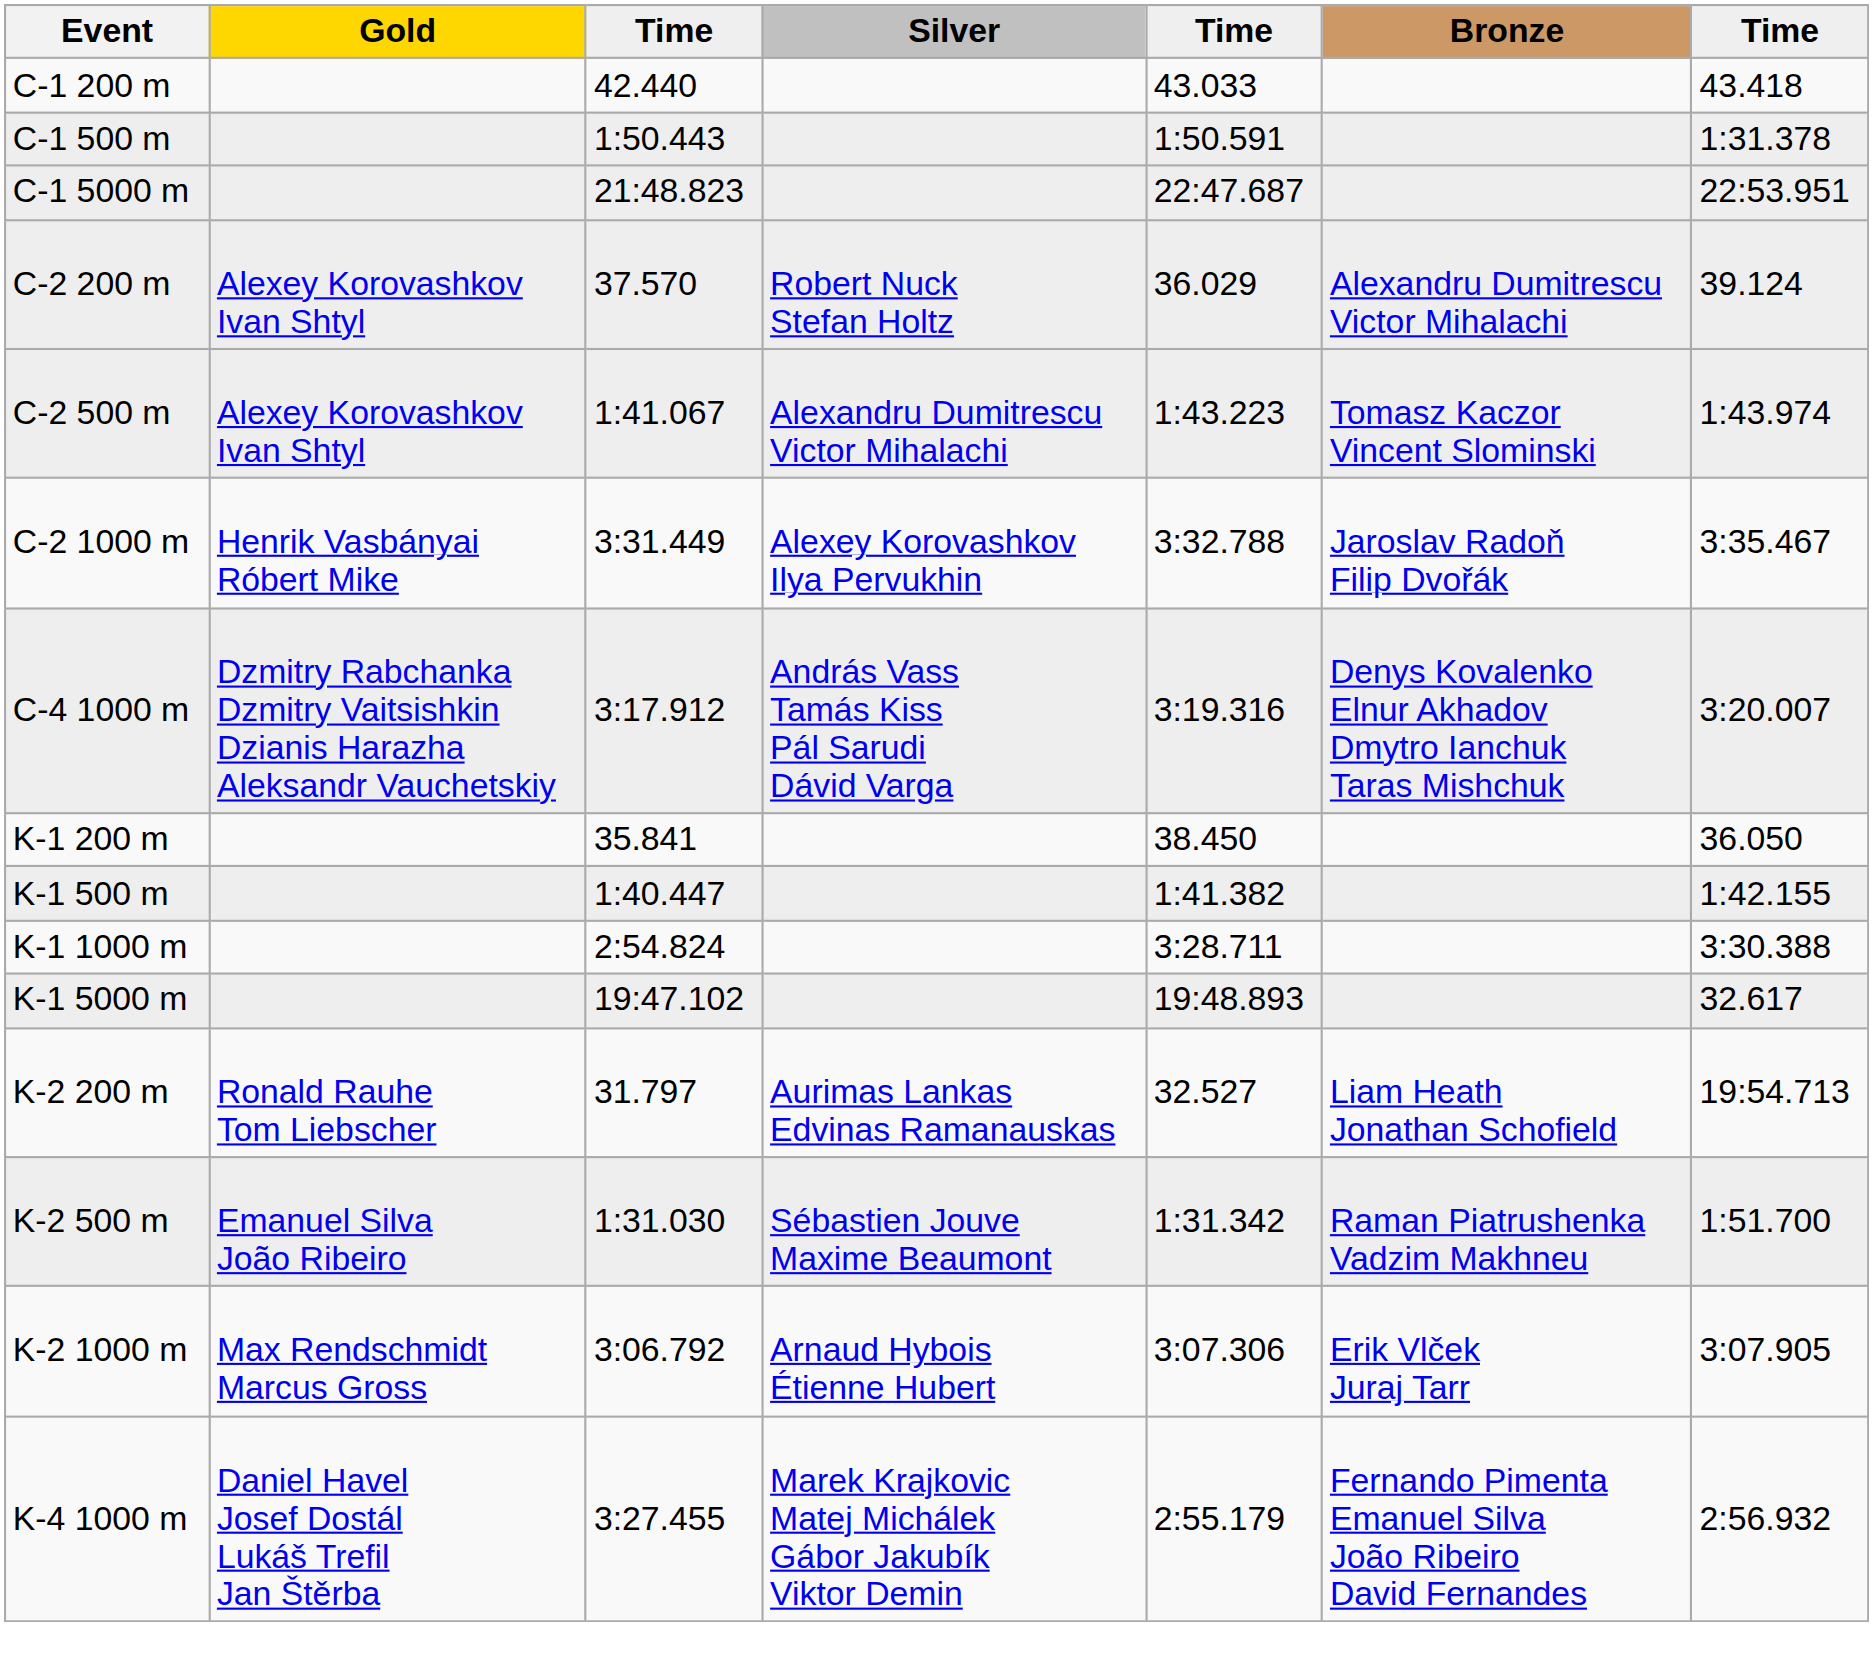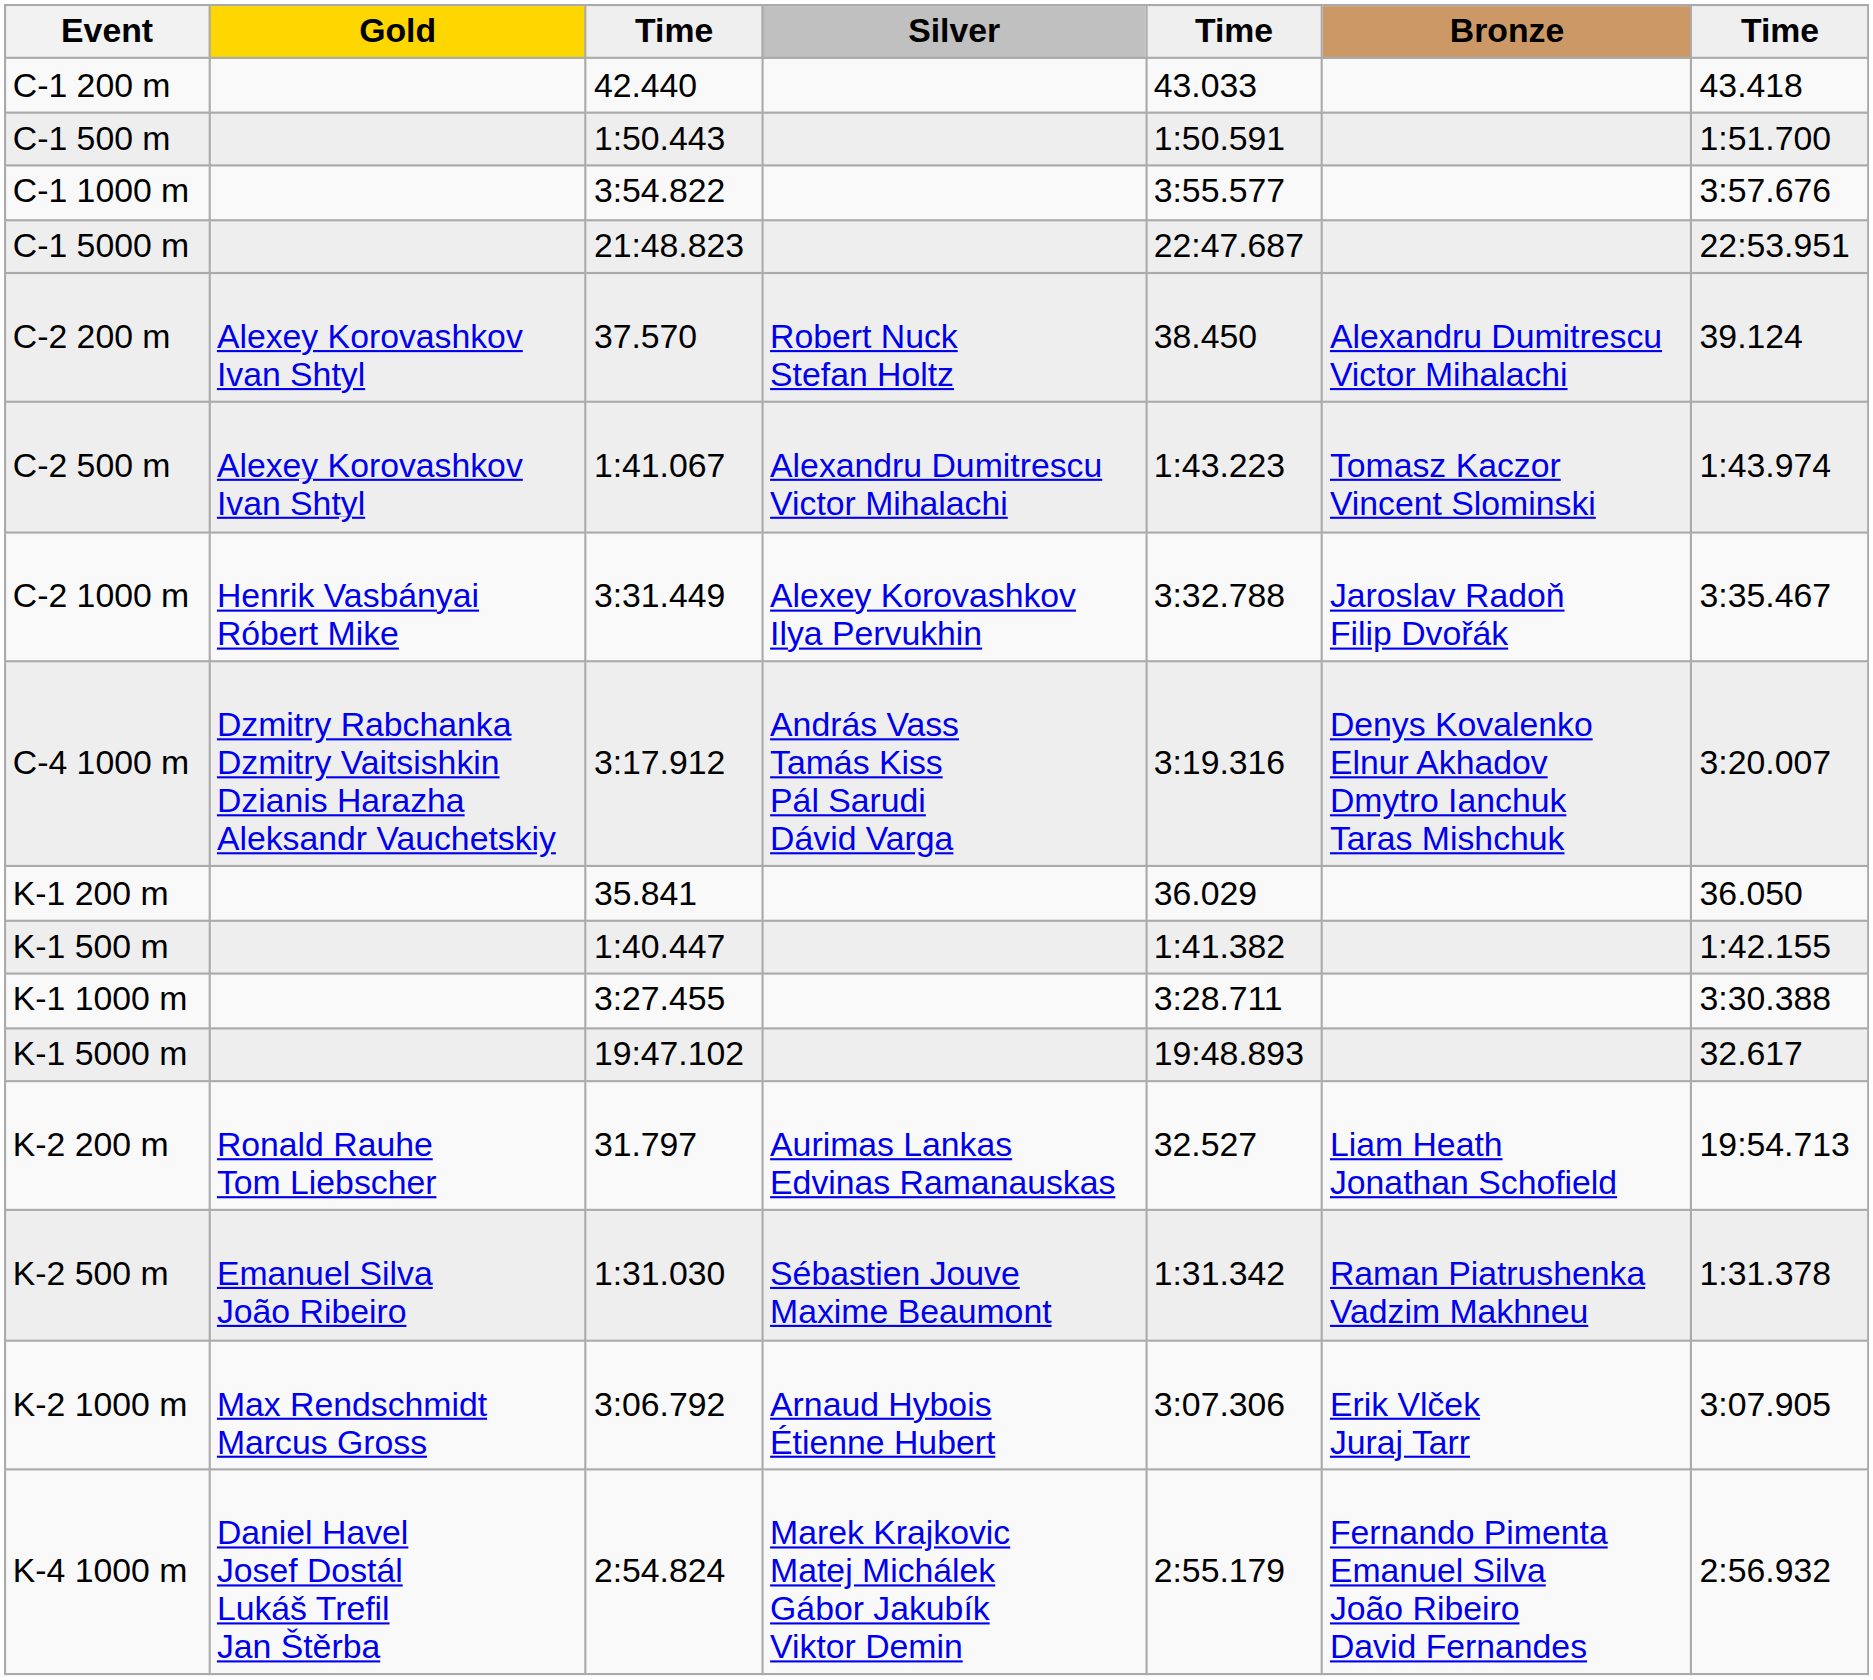 <table class="wikitable" width=100%>
 <tr>
 <th>Event</th>
 <td align=center bgcolor="gold"><strong>Gold</strong></td>
 <td align=center bgcolor="EFEFEF"><strong>Time</strong></td>
 <td align=center bgcolor="silver"><strong>Silver</strong></td>
 <td align=center bgcolor="EFEFEF"><strong>Time</strong></td>
 <td align=center bgcolor="CC9966"><strong>Bronze</strong></td>
 <td align=center bgcolor="EFEFEF"><strong>Time</strong></td>
 </tr>
 <tr>
 <td>C-1 200 m </td>
 <td></td>
 <td>42.440</td>
 <td></td>
 <td>43.033</td>
 <td></td>
 <td>43.418</td>
 </tr>
 <tr style="background:#eee; width:100%;">
 <td>C-1 500 m</td>
 <td></td>
 <td>1:50.443</td>
 <td></td>
 <td>1:50.591</td>
 <td></td>
-<td>1:31.378</td>
+<td>1:51.700</td>
+</tr>
+<tr>
+<td>C-1 1000 m </td>
+<td></td>
+<td>3:54.822</td>
+<td></td>
+<td>3:55.577</td>
+<td></td>
+<td>3:57.676</td>
 </tr>
 <tr style="background:#eee; width:100%;">
 <td>C-1 5000 m</td>
 <td></td>
 <td>21:48.823</td>
 <td></td>
 <td>22:47.687</td>
 <td></td>
 <td>22:53.951</td>
 </tr>
 <tr style="background:#eee; width:100%;">
 <td>C-2 200 m</td>
 <td><br><a href='#'>Alexey Korovashkov</a><br><a href='#'>Ivan Shtyl</a></td>
 <td>37.570</td>
 <td><br><a href='#'>Robert Nuck</a><br><a href='#'>Stefan Holtz</a></td>
-<td>36.029</td>
+<td>38.450</td>
 <td><br><a href='#'>Alexandru Dumitrescu</a><br><a href='#'>Victor Mihalachi</a></td>
 <td>39.124</td>
 </tr>
 <tr style="background:#eee; width:100%;">
 <td>C-2 500 m</td>
 <td><br><a href='#'>Alexey Korovashkov</a><br><a href='#'>Ivan Shtyl</a></td>
 <td>1:41.067</td>
 <td><br><a href='#'>Alexandru Dumitrescu</a><br><a href='#'>Victor Mihalachi</a></td>
 <td>1:43.223</td>
 <td><br><a href='#'>Tomasz Kaczor</a><br><a href='#'>Vincent Slominski</a></td>
 <td>1:43.974</td>
 </tr>
 <tr>
 <td>C-2 1000 m </td>
 <td><br><a href='#'>Henrik Vasbányai</a><br><a href='#'>Róbert Mike</a></td>
 <td>3:31.449</td>
 <td><br><a href='#'>Alexey Korovashkov</a><br><a href='#'>Ilya Pervukhin</a></td>
 <td>3:32.788</td>
 <td><br><a href='#'>Jaroslav Radoň</a><br><a href='#'>Filip Dvořák</a></td>
 <td>3:35.467</td>
 </tr>
 <tr style="background:#eee; width:100%;">
 <td>C-4 1000 m</td>
 <td><br><a href='#'>Dzmitry Rabchanka</a><br><a href='#'>Dzmitry Vaitsishkin</a><br><a href='#'>Dzianis Harazha</a><br><a href='#'>Aleksandr Vauchetskiy</a></td>
 <td>3:17.912</td>
 <td><br><a href='#'>András Vass</a><br><a href='#'>Tamás Kiss</a><br><a href='#'>Pál Sarudi</a><br><a href='#'>Dávid Varga</a></td>
 <td>3:19.316</td>
 <td><br><a href='#'>Denys Kovalenko</a><br><a href='#'>Elnur Akhadov</a><br><a href='#'>Dmytro Ianchuk</a><br><a href='#'>Taras Mishchuk</a></td>
 <td>3:20.007</td>
 </tr>
 <tr>
 <td>K-1 200 m </td>
 <td></td>
 <td>35.841</td>
 <td></td>
-<td>38.450</td>
+<td>36.029</td>
 <td></td>
 <td>36.050</td>
 </tr>
 <tr style="background:#eee; width:100%;">
 <td>K-1 500 m</td>
 <td></td>
 <td>1:40.447</td>
 <td></td>
 <td>1:41.382</td>
 <td></td>
 <td>1:42.155</td>
 </tr>
 <tr>
 <td>K-1 1000 m </td>
 <td></td>
-<td>2:54.824</td>
+<td>3:27.455</td>
 <td></td>
 <td>3:28.711</td>
 <td></td>
 <td>3:30.388</td>
 </tr>
 <tr style="background:#eee; width:100%;">
 <td>K-1 5000 m</td>
 <td></td>
 <td>19:47.102</td>
 <td></td>
 <td>19:48.893</td>
 <td></td>
 <td>32.617</td>
 </tr>
 <tr>
 <td>K-2 200 m </td>
 <td><br><a href='#'>Ronald Rauhe</a><br><a href='#'>Tom Liebscher</a></td>
 <td>31.797</td>
 <td><br><a href='#'>Aurimas Lankas</a><br><a href='#'>Edvinas Ramanauskas</a></td>
 <td>32.527</td>
 <td><br><a href='#'>Liam Heath</a><br><a href='#'>Jonathan Schofield</a></td>
 <td>19:54.713</td>
 </tr>
 <tr style="background:#eee; width:100%;">
 <td>K-2 500 m</td>
 <td><br><a href='#'>Emanuel Silva</a><br><a href='#'>João Ribeiro</a></td>
 <td>1:31.030</td>
 <td><br><a href='#'>Sébastien Jouve</a><br><a href='#'>Maxime Beaumont</a></td>
 <td>1:31.342</td>
 <td><br><a href='#'>Raman Piatrushenka</a><br><a href='#'>Vadzim Makhneu</a></td>
-<td>1:51.700</td>
+<td>1:31.378</td>
 </tr>
 <tr>
 <td>K-2 1000 m </td>
 <td><br><a href='#'>Max Rendschmidt</a><br><a href='#'>Marcus Gross</a></td>
 <td>3:06.792</td>
 <td><br><a href='#'>Arnaud Hybois</a><br><a href='#'>Étienne Hubert</a></td>
 <td>3:07.306</td>
 <td><br><a href='#'>Erik Vlček</a><br><a href='#'>Juraj Tarr</a></td>
 <td>3:07.905</td>
 </tr>
 <tr>
 <td>K-4 1000 m </td>
 <td><br><a href='#'>Daniel Havel</a><br><a href='#'>Josef Dostál</a><br><a href='#'>Lukáš Trefil</a><br><a href='#'>Jan Štěrba</a></td>
-<td>3:27.455</td>
+<td>2:54.824</td>
 <td><br><a href='#'>Marek Krajkovic</a><br><a href='#'>Matej Michálek</a><br><a href='#'>Gábor Jakubík</a><br><a href='#'>Viktor Demin</a></td>
 <td>2:55.179</td>
 <td><br><a href='#'>Fernando Pimenta</a><br><a href='#'>Emanuel Silva</a><br><a href='#'>João Ribeiro</a><br><a href='#'>David Fernandes</a></td>
 <td>2:56.932</td>
 </tr>
 </table>
